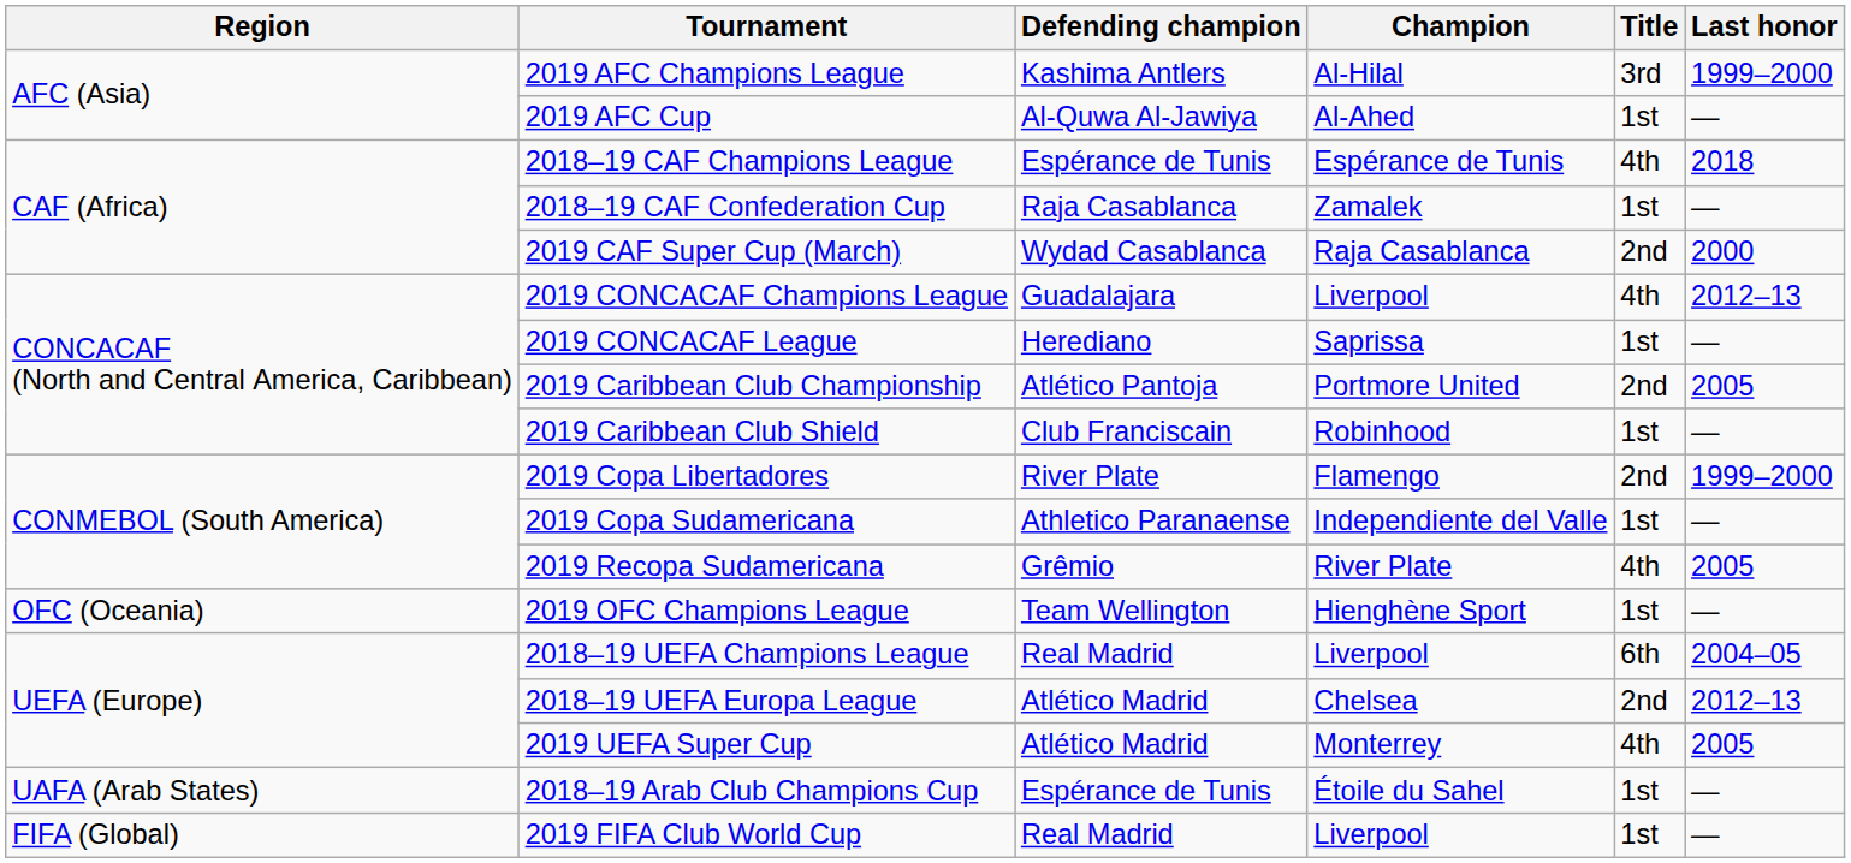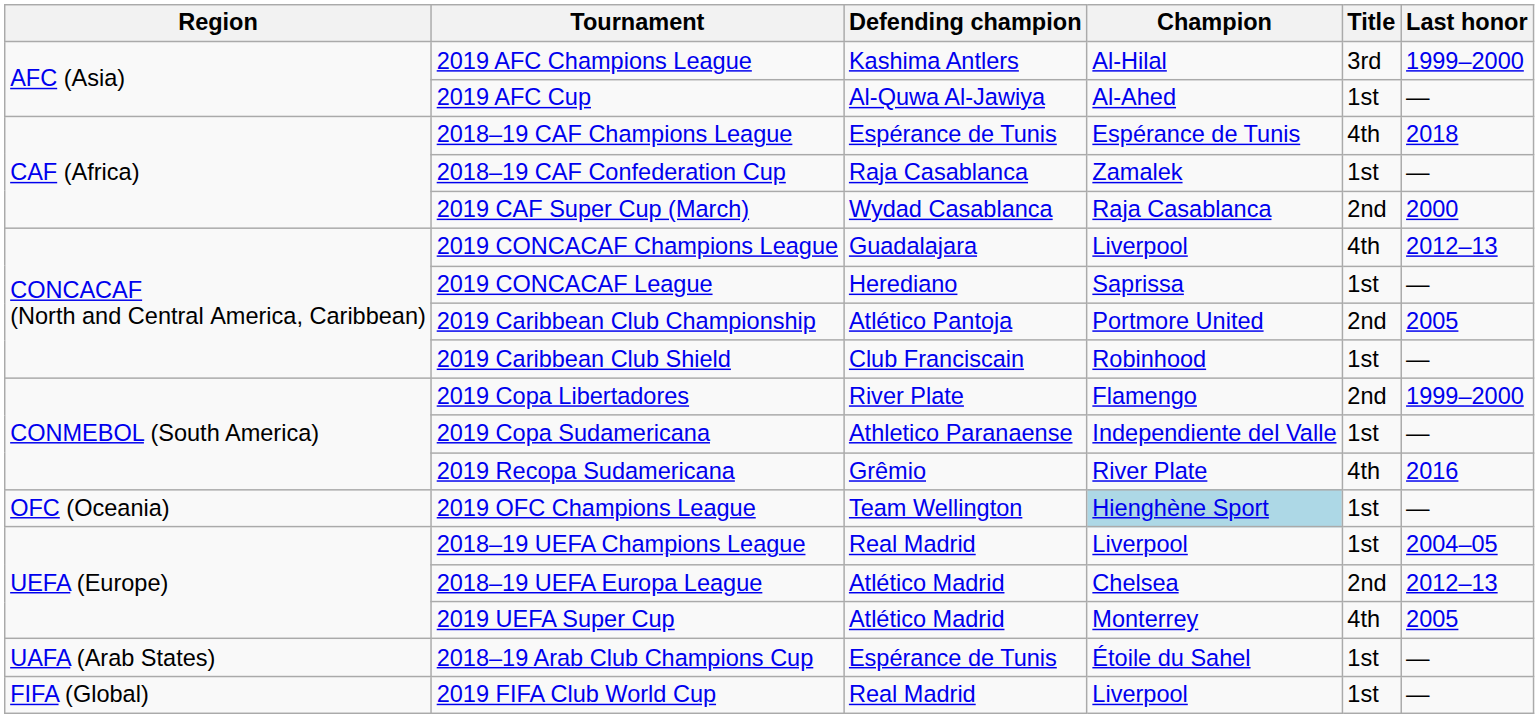 <table class="wikitable">
 <tr>
 <th>Region</th>
 <th>Tournament</th>
 <th>Defending champion</th>
 <th>Champion</th>
 <th>Title</th>
 <th>Last honor</th>
 </tr>
 <tr>
 <td rowspan=2><a href='#'>AFC</a> (Asia)</td>
 <td><a href='#'>2019 AFC Champions League</a></td>
 <td> <a href='#'>Kashima Antlers</a></td>
 <td> <a href='#'>Al-Hilal</a></td>
 <td>3rd</td>
 <td><a href='#'>1999–2000</a></td>
 </tr>
 <tr>
 <td><a href='#'>2019 AFC Cup</a></td>
 <td> <a href='#'>Al-Quwa Al-Jawiya</a></td>
 <td> <a href='#'>Al-Ahed</a></td>
 <td>1st</td>
 <td>—</td>
 </tr>
 <tr>
 <td rowspan=3><a href='#'>CAF</a> (Africa)</td>
 <td><a href='#'>2018–19 CAF Champions League</a></td>
 <td> <a href='#'>Espérance de Tunis</a></td>
 <td> <a href='#'>Espérance de Tunis</a></td>
 <td>4th</td>
 <td><a href='#'>2018</a></td>
 </tr>
 <tr>
 <td><a href='#'>2018–19 CAF Confederation Cup</a></td>
 <td> <a href='#'>Raja Casablanca</a></td>
 <td> <a href='#'>Zamalek</a></td>
 <td>1st</td>
 <td>—</td>
 </tr>
 <tr>
 <td><a href='#'>2019 CAF Super Cup (March)</a></td>
 <td> <a href='#'>Wydad Casablanca</a></td>
 <td> <a href='#'>Raja Casablanca</a></td>
 <td>2nd</td>
 <td><a href='#'>2000</a></td>
 </tr>
 <tr>
 <td rowspan=4><a href='#'>CONCACAF</a><br>(North and Central America, Caribbean)</td>
 <td><a href='#'>2019 CONCACAF Champions League</a></td>
 <td> <a href='#'>Guadalajara</a></td>
 <td> <a href='#'>Liverpool</a></td>
 <td>4th</td>
 <td><a href='#'>2012–13</a></td>
 </tr>
 <tr>
 <td><a href='#'>2019 CONCACAF League</a></td>
 <td> <a href='#'>Herediano</a></td>
 <td> <a href='#'>Saprissa</a></td>
 <td>1st</td>
 <td>—</td>
 </tr>
 <tr>
 <td><a href='#'>2019 Caribbean Club Championship</a></td>
 <td> <a href='#'>Atlético Pantoja</a></td>
 <td> <a href='#'>Portmore United</a></td>
 <td>2nd</td>
 <td><a href='#'>2005</a></td>
 </tr>
 <tr>
 <td><a href='#'>2019 Caribbean Club Shield</a></td>
 <td> <a href='#'>Club Franciscain</a></td>
 <td> <a href='#'>Robinhood</a></td>
 <td>1st</td>
 <td>—</td>
 </tr>
 <tr>
 <td rowspan=3><a href='#'>CONMEBOL</a> (South America)</td>
 <td><a href='#'>2019 Copa Libertadores</a></td>
 <td> <a href='#'>River Plate</a></td>
 <td> <a href='#'>Flamengo</a></td>
 <td>2nd</td>
 <td><a href='#'>1999–2000</a></td>
 </tr>
 <tr>
 <td><a href='#'>2019 Copa Sudamericana</a></td>
 <td> <a href='#'>Athletico Paranaense</a></td>
 <td> <a href='#'>Independiente del Valle</a></td>
 <td>1st</td>
 <td>—</td>
 </tr>
 <tr>
 <td><a href='#'>2019 Recopa Sudamericana</a></td>
 <td> <a href='#'>Grêmio</a></td>
 <td> <a href='#'>River Plate</a></td>
 <td>4th</td>
-<td><a href='#'>2005</a></td>
+<td><a href='#'>2016</a></td>
 </tr>
 <tr>
 <td><a href='#'>OFC</a> (Oceania)</td>
 <td><a href='#'>2019 OFC Champions League</a></td>
 <td> <a href='#'>Team Wellington</a></td>
-<td> <a href='#'>Hienghène Sport</a></td>
+<td style="background: lightblue;"> <a href='#'>Hienghène Sport</a></td>
 <td>1st</td>
 <td>—</td>
 </tr>
 <tr>
 <td rowspan=3><a href='#'>UEFA</a> (Europe)</td>
 <td><a href='#'>2018–19 UEFA Champions League</a></td>
 <td> <a href='#'>Real Madrid</a></td>
 <td> <a href='#'>Liverpool</a></td>
-<td>6th</td>
+<td>1st</td>
 <td><a href='#'>2004–05</a></td>
 </tr>
 <tr>
 <td><a href='#'>2018–19 UEFA Europa League</a></td>
 <td> <a href='#'>Atlético Madrid</a></td>
 <td> <a href='#'>Chelsea</a></td>
 <td>2nd</td>
 <td><a href='#'>2012–13</a></td>
 </tr>
 <tr>
 <td><a href='#'>2019 UEFA Super Cup</a></td>
 <td> <a href='#'>Atlético Madrid</a></td>
 <td> <a href='#'>Monterrey</a></td>
 <td>4th</td>
 <td><a href='#'>2005</a></td>
 </tr>
 <tr>
 <td><a href='#'>UAFA</a> (Arab States)</td>
 <td><a href='#'>2018–19 Arab Club Champions Cup</a></td>
 <td> <a href='#'>Espérance de Tunis</a></td>
 <td> <a href='#'>Étoile du Sahel</a></td>
 <td>1st</td>
 <td>—</td>
 </tr>
 <tr>
 <td><a href='#'>FIFA</a> (Global)</td>
 <td><a href='#'>2019 FIFA Club World Cup</a></td>
 <td> <a href='#'>Real Madrid</a></td>
 <td> <a href='#'>Liverpool</a></td>
 <td>1st</td>
 <td>—</td>
 </tr>
 </table>
